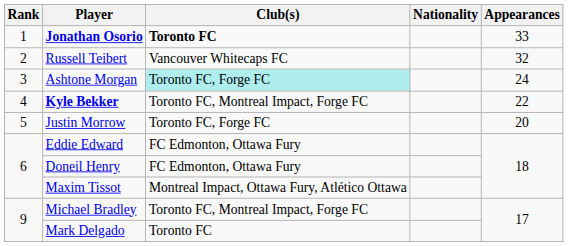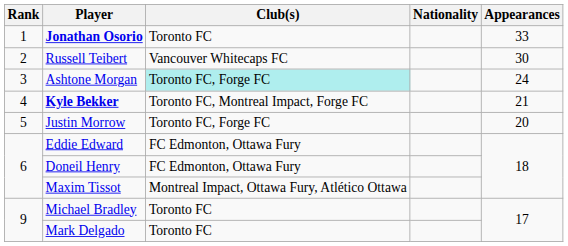 <table class="wikitable">
 <tr>
 <th>Rank</th>
 <th>Player</th>
 <th>Club(s)</th>
 <th>Nationality</th>
 <th>Appearances</th>
 </tr>
 <tr>
 <td style="text-align:center;">1</td>
 <td><strong><a href='#'>Jonathan Osorio</a></strong></td>
-<td><strong>Toronto FC</strong></td>
+<td>Toronto FC</td>
 <td></td>
 <td style="text-align:center;">33</td>
 </tr>
 <tr>
 <td style="text-align:center;">2</td>
 <td><a href='#'>Russell Teibert</a></td>
 <td>Vancouver Whitecaps FC</td>
 <td></td>
-<td style="text-align:center;">32</td>
+<td style="text-align:center;">30</td>
 </tr>
 <tr>
 <td style="text-align:center;">3</td>
 <td><a href='#'>Ashtone Morgan</a></td>
 <td style="background: paleturquoise;">Toronto FC, Forge FC</td>
 <td></td>
 <td style="text-align:center;">24</td>
 </tr>
 <tr>
 <td style="text-align:center;">4</td>
 <td><strong><a href='#'>Kyle Bekker</a></strong></td>
 <td>Toronto FC, Montreal Impact, Forge FC</td>
 <td></td>
-<td style="text-align:center;">22</td>
+<td style="text-align:center;">21</td>
 </tr>
 <tr>
 <td style="text-align:center;">5</td>
 <td><a href='#'>Justin Morrow</a></td>
 <td>Toronto FC, Forge FC</td>
 <td></td>
 <td style="text-align:center;">20</td>
 </tr>
 <tr>
 <td rowspan="3" style="text-align:center;">6</td>
 <td><a href='#'>Eddie Edward</a></td>
 <td>FC Edmonton, Ottawa Fury</td>
 <td></td>
 <td rowspan="3" style="text-align:center;">18</td>
 </tr>
 <tr>
 <td><a href='#'>Doneil Henry</a></td>
 <td>FC Edmonton, Ottawa Fury</td>
 <td></td>
 </tr>
 <tr>
 <td><a href='#'>Maxim Tissot</a></td>
 <td>Montreal Impact, Ottawa Fury, Atlético Ottawa</td>
 <td></td>
 </tr>
 <tr>
 <td rowspan="2" style="text-align:center;">9</td>
 <td><a href='#'>Michael Bradley</a></td>
-<td>Toronto FC, Montreal Impact, Forge FC</td>
+<td>Toronto FC</td>
 <td></td>
 <td rowspan="2" style="text-align:center;">17</td>
 </tr>
 <tr>
 <td><a href='#'>Mark Delgado</a></td>
 <td>Toronto FC</td>
 <td></td>
 </tr>
 </table>
